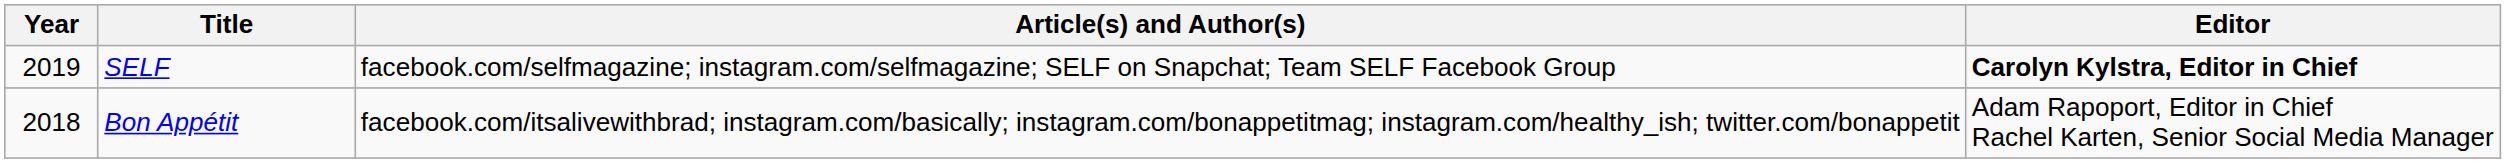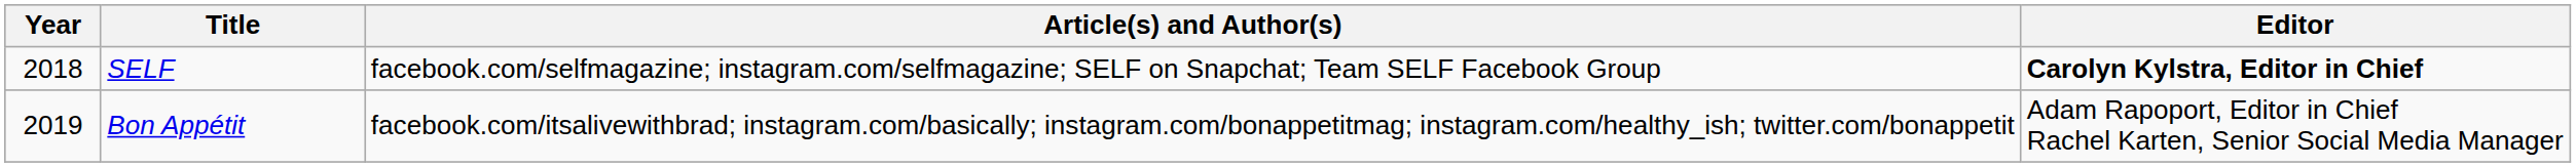 <table class="sortable wikitable plainrowheaders">
 <tr>
 <th scope="col" style="width:50px;">Year</th>
 <th scope="col" style="width:150px;">Title</th>
 <th>Article(s) and Author(s)</th>
 <th>Editor</th>
 </tr>
 <tr>
-<td align=center>2019</td>
+<td align=center>2018</td>
 <td><em><a href='#'>SELF</a></em></td>
 <td>facebook.com/selfmagazine; instagram.com/selfmagazine; SELF on Snapchat; Team SELF Facebook Group</td>
 <td><strong>Carolyn Kylstra, Editor in Chief</strong></td>
 </tr>
 <tr>
-<td align=center>2018</td>
+<td align=center>2019</td>
 <td><em><a href='#'>Bon Appétit</a></em></td>
 <td>facebook.com/itsalivewithbrad; instagram.com/basically; instagram.com/bonappetitmag; instagram.com/healthy_ish; twitter.com/bonappetit</td>
 <td>Adam Rapoport, Editor in Chief<br>Rachel Karten, Senior Social Media Manager</td>
 </tr>
 </table>
